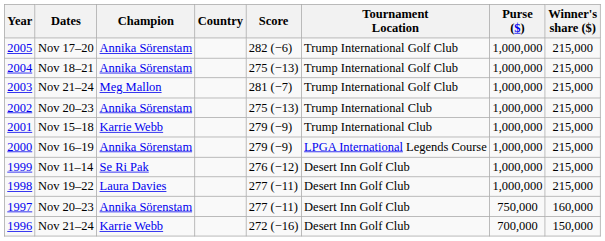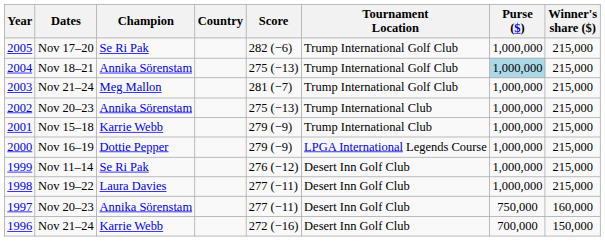 <table class="wikitable">
 <tr>
 <th>Year</th>
 <th>Dates</th>
 <th>Champion</th>
 <th>Country</th>
 <th>Score</th>
 <th>Tournament<br>Location</th>
 <th>Purse<br>(<a href='#'>$</a>)</th>
 <th>Winner's<br>share ($)</th>
 </tr>
 <tr>
 <td><a href='#'>2005</a></td>
 <td>Nov 17–20</td>
-<td><a href='#'>Annika Sörenstam</a></td>
+<td><a href='#'>Se Ri Pak</a></td>
 <td></td>
 <td>282 (−6)</td>
 <td>Trump International Golf Club</td>
 <td align=center>1,000,000</td>
 <td align=center>215,000</td>
 </tr>
 <tr>
 <td><a href='#'>2004</a></td>
 <td>Nov 18–21</td>
 <td><a href='#'>Annika Sörenstam</a></td>
 <td></td>
 <td>275 (−13)</td>
 <td>Trump International Golf Club</td>
-<td align=center>1,000,000</td>
+<td align=center style="background: lightblue;">1,000,000</td>
 <td align=center>215,000</td>
 </tr>
 <tr>
 <td><a href='#'>2003</a></td>
 <td>Nov 21–24</td>
 <td><a href='#'>Meg Mallon</a></td>
 <td></td>
 <td>281 (−7)</td>
 <td>Trump International Golf Club</td>
 <td align=center>1,000,000</td>
 <td align=center>215,000</td>
 </tr>
 <tr>
 <td><a href='#'>2002</a></td>
 <td>Nov 20–23</td>
 <td><a href='#'>Annika Sörenstam</a></td>
 <td></td>
 <td>275 (−13)</td>
 <td>Trump International Club</td>
 <td align=center>1,000,000</td>
 <td align=center>215,000</td>
 </tr>
 <tr>
 <td><a href='#'>2001</a></td>
 <td>Nov 15–18</td>
 <td><a href='#'>Karrie Webb</a></td>
 <td></td>
 <td>279 (−9)</td>
 <td>Trump International Club</td>
 <td align=center>1,000,000</td>
 <td align=center>215,000</td>
 </tr>
 <tr>
 <td><a href='#'>2000</a></td>
 <td>Nov 16–19</td>
-<td><a href='#'>Annika Sörenstam</a></td>
+<td><a href='#'>Dottie Pepper</a></td>
 <td></td>
 <td>279 (−9)</td>
 <td><a href='#'>LPGA International</a> Legends Course</td>
 <td align=center>1,000,000</td>
 <td align=center>215,000</td>
 </tr>
 <tr>
 <td><a href='#'>1999</a></td>
 <td>Nov 11–14</td>
 <td><a href='#'>Se Ri Pak</a></td>
 <td></td>
 <td>276 (−12)</td>
 <td>Desert Inn Golf Club</td>
 <td align=center>1,000,000</td>
 <td align=center>215,000</td>
 </tr>
 <tr>
 <td><a href='#'>1998</a></td>
 <td>Nov 19–22</td>
 <td><a href='#'>Laura Davies</a></td>
 <td></td>
 <td>277 (−11)</td>
 <td>Desert Inn Golf Club</td>
 <td align=center>1,000,000</td>
 <td align=center>215,000</td>
 </tr>
 <tr>
 <td><a href='#'>1997</a></td>
 <td>Nov 20–23</td>
 <td><a href='#'>Annika Sörenstam</a></td>
 <td></td>
 <td>277 (−11)</td>
 <td>Desert Inn Golf Club</td>
 <td align=center>750,000</td>
 <td align=center>160,000</td>
 </tr>
 <tr>
 <td><a href='#'>1996</a></td>
 <td>Nov 21–24</td>
 <td><a href='#'>Karrie Webb</a></td>
 <td></td>
 <td>272 (−16)</td>
 <td>Desert Inn Golf Club</td>
 <td align=center>700,000</td>
 <td align=center>150,000</td>
 </tr>
 </table>
